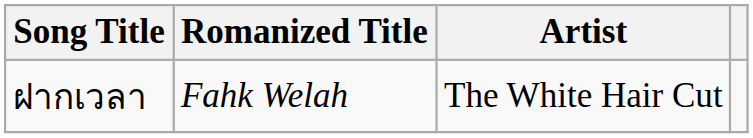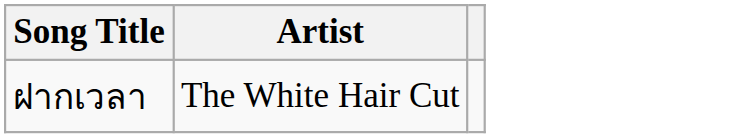 <table class="wikitable">
 <tr>
 <th>Song Title</th>
-<th>Romanized Title</th>
 <th>Artist</th>
 <th></th>
 </tr>
 <tr>
 <td>ฝากเวลา</td>
-<td><em>Fahk Welah</em></td>
 <td>The White Hair Cut</td>
 <td style="text-align: center;"></td>
 </tr>
 </table>
